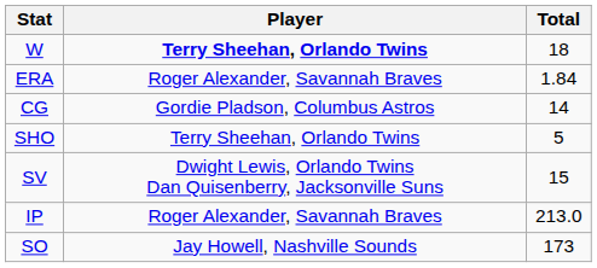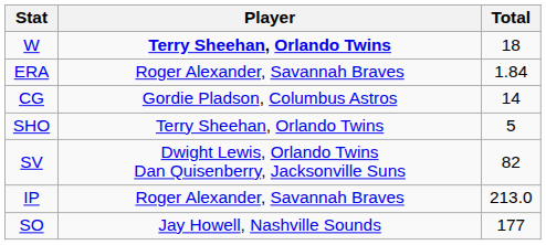 <table class="wikitable" width="40%" style="text-align:center;">
 <tr>
 <th width="5%">Stat</th>
 <th width="60%">Player</th>
 <th width="5%">Total</th>
 </tr>
 <tr>
 <td><a href='#'>W</a></td>
 <td><strong><a href='#'>Terry Sheehan</a>, <a href='#'>Orlando Twins</a></strong></td>
 <td>18</td>
 </tr>
 <tr>
 <td><a href='#'>ERA</a></td>
 <td><a href='#'>Roger Alexander</a>, <a href='#'>Savannah Braves</a></td>
 <td>1.84</td>
 </tr>
 <tr>
 <td><a href='#'>CG</a></td>
 <td><a href='#'>Gordie Pladson</a>, <a href='#'>Columbus Astros</a></td>
 <td>14</td>
 </tr>
 <tr>
 <td><a href='#'>SHO</a></td>
 <td><a href='#'>Terry Sheehan</a>, <a href='#'>Orlando Twins</a></td>
 <td>5</td>
 </tr>
 <tr>
 <td><a href='#'>SV</a></td>
 <td><a href='#'>Dwight Lewis</a>, <a href='#'>Orlando Twins</a> <br> <a href='#'>Dan Quisenberry</a>, <a href='#'>Jacksonville Suns</a></td>
-<td>15</td>
+<td>82</td>
 </tr>
 <tr>
 <td><a href='#'>IP</a></td>
 <td><a href='#'>Roger Alexander</a>, <a href='#'>Savannah Braves</a></td>
 <td>213.0</td>
 </tr>
 <tr>
 <td><a href='#'>SO</a></td>
 <td><a href='#'>Jay Howell</a>, <a href='#'>Nashville Sounds</a></td>
-<td>173</td>
+<td>177</td>
 </tr>
 </table>
